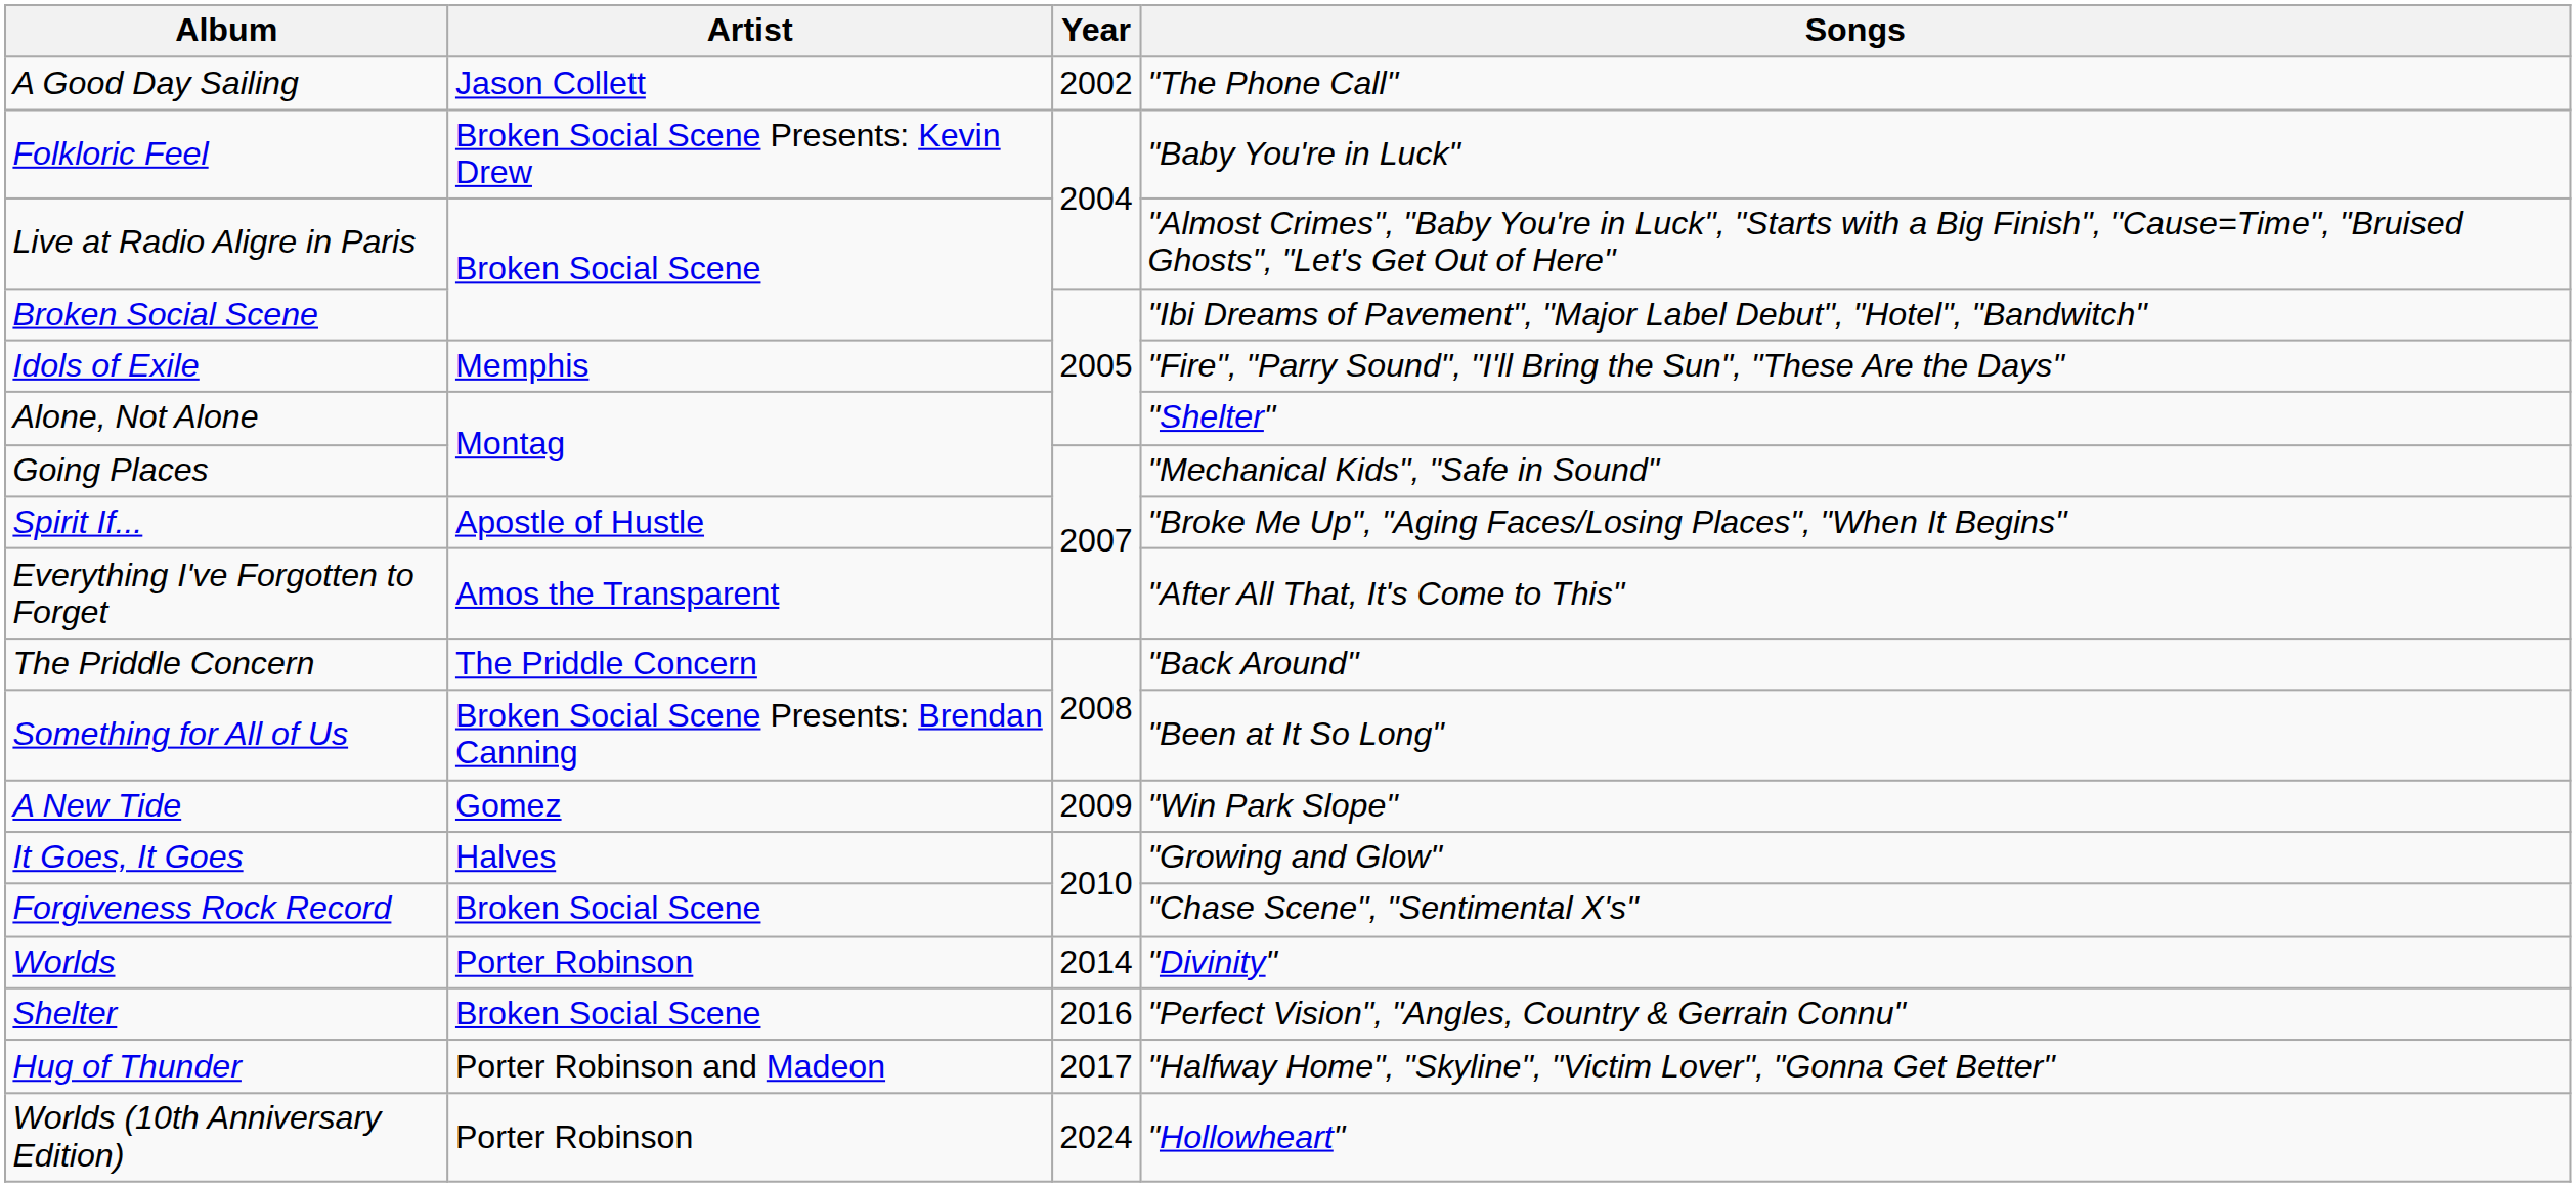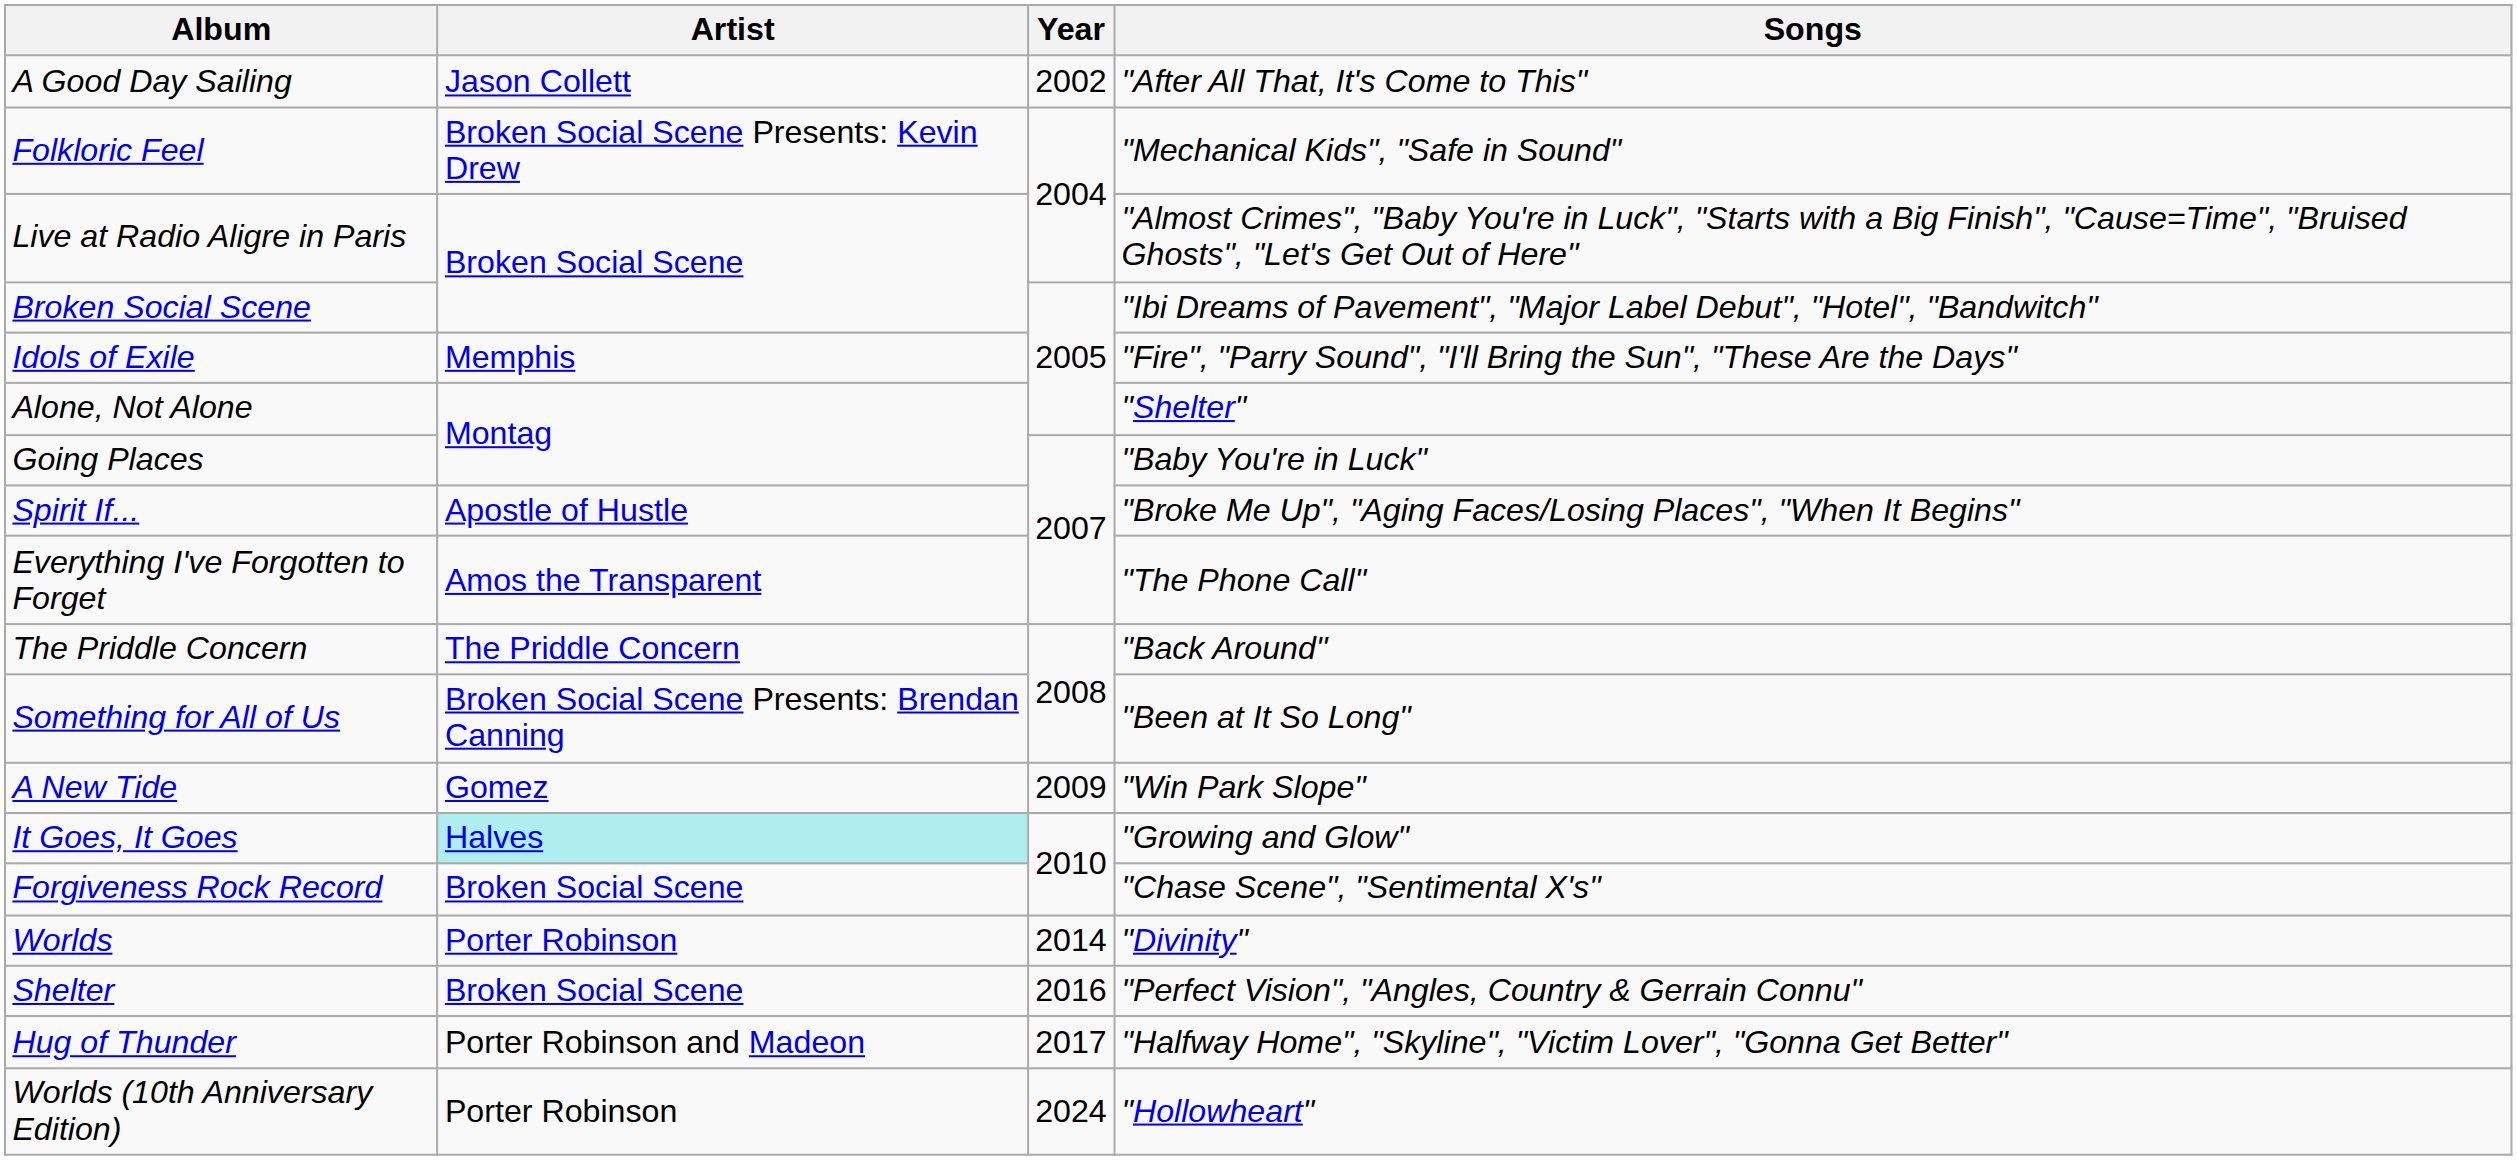 <table class="wikitable">
 <tr>
 <th>Album</th>
 <th>Artist</th>
 <th>Year</th>
 <th>Songs</th>
 </tr>
 <tr>
 <td><em>A Good Day Sailing</em></td>
 <td><a href='#'>Jason Collett</a></td>
 <td>2002</td>
-<td><em>"The Phone Call"</em></td>
+<td><em>"After All That, It's Come to This"</em></td>
 </tr>
 <tr>
 <td><em><a href='#'>Folkloric Feel</a></em></td>
 <td><a href='#'>Broken Social Scene</a> Presents: <a href='#'>Kevin Drew</a></td>
 <td rowspan="2">2004</td>
-<td><em>"Baby You're in Luck"</em></td>
+<td><em>"Mechanical Kids", "Safe in Sound"</em></td>
 </tr>
 <tr>
 <td><em>Live at Radio Aligre in Paris</em></td>
 <td rowspan="2"><a href='#'>Broken Social Scene</a></td>
 <td><em>"Almost Crimes", "Baby You're in Luck", "Starts with a Big Finish", "Cause=Time", "Bruised Ghosts", "Let's Get Out of Here"</em></td>
 </tr>
 <tr>
 <td><em><a href='#'>Broken Social Scene</a></em></td>
 <td rowspan="3">2005</td>
 <td><em>"Ibi Dreams of Pavement", "Major Label Debut", "Hotel", "Bandwitch"</em></td>
 </tr>
 <tr>
 <td><em><a href='#'>Idols of Exile</a></em></td>
 <td><a href='#'>Memphis</a></td>
 <td><em>"Fire", "Parry Sound", "I'll Bring the Sun", "These Are the Days"</em></td>
 </tr>
 <tr>
 <td><em>Alone, Not Alone</em></td>
 <td rowspan="2"><a href='#'>Montag</a></td>
 <td><em>"<a href='#'>Shelter</a>"</em></td>
 </tr>
 <tr>
 <td><em>Going Places</em></td>
 <td rowspan="3">2007</td>
-<td><em>"Mechanical Kids", "Safe in Sound"</em></td>
+<td><em>"Baby You're in Luck"</em></td>
 </tr>
 <tr>
 <td><em><a href='#'>Spirit If...</a></em></td>
 <td><a href='#'>Apostle of Hustle</a></td>
 <td><em>"Broke Me Up", "Aging Faces/Losing Places", "When It Begins"</em></td>
 </tr>
 <tr>
 <td><em>Everything I've Forgotten to Forget</em></td>
 <td><a href='#'>Amos the Transparent</a></td>
-<td><em>"After All That, It's Come to This"</em></td>
+<td><em>"The Phone Call"</em></td>
 </tr>
 <tr>
 <td><em>The Priddle Concern</em></td>
 <td><a href='#'>The Priddle Concern</a></td>
 <td rowspan="2">2008</td>
 <td><em>"Back Around"</em></td>
 </tr>
 <tr>
 <td><em><a href='#'>Something for All of Us</a></em></td>
 <td><a href='#'>Broken Social Scene</a> Presents: <a href='#'>Brendan Canning</a></td>
 <td><em>"Been at It So Long"</em></td>
 </tr>
 <tr>
 <td><em><a href='#'>A New Tide</a></em></td>
 <td><a href='#'>Gomez</a></td>
 <td>2009</td>
 <td><em>"Win Park Slope"</em></td>
 </tr>
 <tr>
 <td><em><a href='#'>It Goes, It Goes</a></em></td>
-<td><a href='#'>Halves</a></td>
+<td style="background: paleturquoise;"><a href='#'>Halves</a></td>
 <td rowspan="2">2010</td>
 <td><em>"Growing and Glow"</em></td>
 </tr>
 <tr>
 <td><em><a href='#'>Forgiveness Rock Record</a></em></td>
 <td><a href='#'>Broken Social Scene</a></td>
 <td><em>"Chase Scene", "Sentimental X's"</em></td>
 </tr>
 <tr>
 <td><em><a href='#'>Worlds</a></em></td>
 <td><a href='#'>Porter Robinson</a></td>
 <td>2014</td>
 <td><em>"<a href='#'>Divinity</a>"</em></td>
 </tr>
 <tr>
 <td><em><a href='#'>Shelter</a></em></td>
 <td><a href='#'>Broken Social Scene</a></td>
 <td>2016</td>
 <td><em>"Perfect Vision", "Angles, Country & Gerrain Connu"</em></td>
 </tr>
 <tr>
 <td><em><a href='#'>Hug of Thunder</a></em></td>
 <td>Porter Robinson and <a href='#'>Madeon</a></td>
 <td>2017</td>
 <td><em>"Halfway Home", "Skyline", "Victim Lover", "Gonna Get Better"</em></td>
 </tr>
 <tr>
 <td><em>Worlds (10th Anniversary Edition)</em></td>
 <td>Porter Robinson</td>
 <td>2024</td>
 <td><em>"<a href='#'>Hollowheart</a>"</em></td>
 </tr>
 </table>
